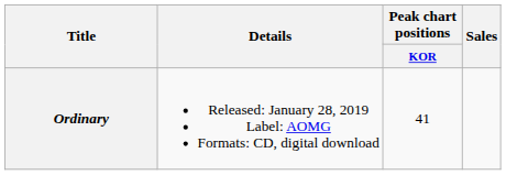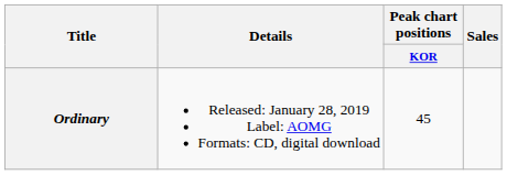 <table class="wikitable plainrowheaders" style="text-align:center;">
 <tr>
 <th scope="col" rowspan="2" style="width:10em;">Title</th>
 <th scope="col" rowspan="2">Details</th>
 <th scope="col" colspan="1" style="width:5em;">Peak chart positions</th>
 <th scope="col" rowspan="2">Sales</th>
 </tr>
 <tr>
 <th><small><a href='#'>KOR</a></small><br></th>
 </tr>
 <tr>
 <th scope="row"><em>Ordinary</em></th>
 <td><br><ul><li>Released: January 28, 2019</li><li>Label: <a href='#'>AOMG</a></li><li>Formats: CD, digital download</li></ul></td>
-<td>41</td>
+<td>45</td>
 <td></td>
 </tr>
 </table>
